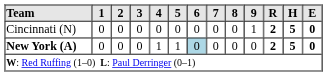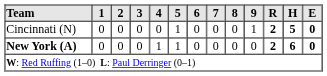 <table border=1 cellspacing=0 width=425 style="margin-left:3em;">
 <tr style="text-align:center; background-color:#e6e6e6;">
 <th align=left width=125>Team</th>
 <th width=25>1</th>
 <th width=25>2</th>
 <th width=25>3</th>
 <th width=25>4</th>
 <th width=25>5</th>
 <th width=25>6</th>
 <th width=25>7</th>
 <th width=25>8</th>
 <th width=25>9</th>
 <th width=25>R</th>
 <th width=25>H</th>
 <th width=25>E</th>
 </tr>
 <tr style="text-align:center;">
 <td align=left>Cincinnati (N)</td>
 <td>0</td>
 <td>0</td>
 <td>0</td>
 <td>0</td>
-<td>0</td>
+<td>1</td>
 <td>0</td>
 <td>0</td>
 <td>0</td>
 <td>1</td>
 <td><strong>2</strong></td>
 <td><strong>5</strong></td>
 <td><strong>0</strong></td>
 </tr>
 <tr style="text-align:center;">
 <td align=left><strong>New York (A)</strong></td>
 <td>0</td>
 <td>0</td>
 <td>0</td>
 <td>1</td>
 <td>1</td>
-<td style="background: lightblue;">0</td>
+<td>0</td>
 <td>0</td>
 <td>0</td>
 <td>0</td>
 <td><strong>2</strong></td>
-<td><strong>5</strong></td>
+<td><strong>6</strong></td>
 <td><strong>0</strong></td>
 </tr>
 <tr style="text-align:left;">
 <td colspan=13><small><strong>W</strong>: <a href='#'>Red Ruffing</a> (1–0)  <strong>L</strong>: <a href='#'>Paul Derringer</a> (0–1)</small></td>
 </tr>
 </table>
